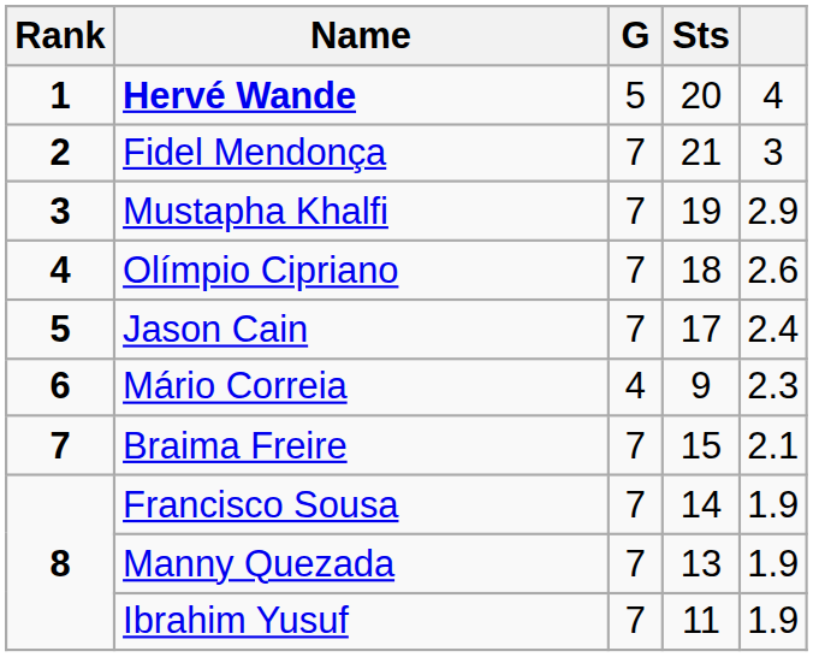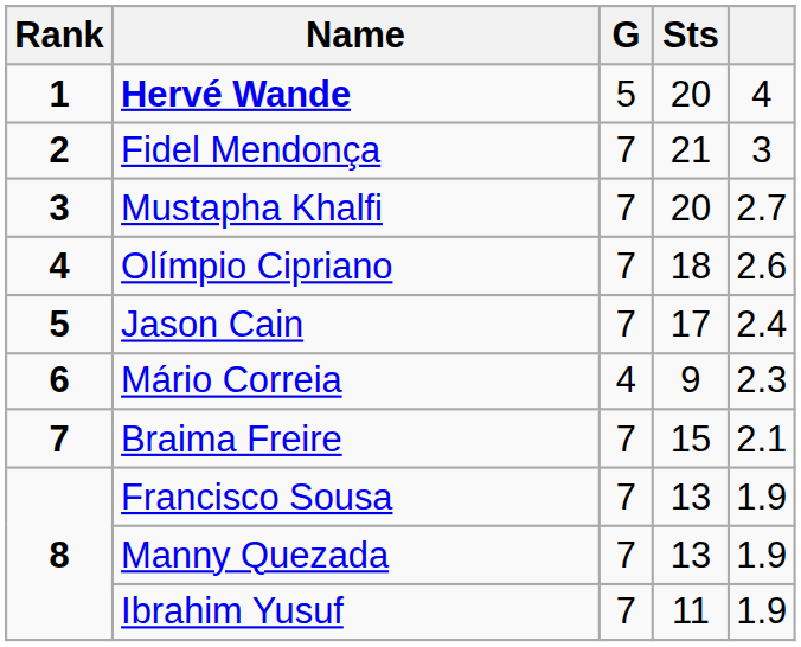 <table class="wikitable" style="text-align:center; font-size:90%;">
 <tr>
 <th width=10px>Rank</th>
 <th width=185px>Name</th>
 <th width=15px>G</th>
 <th width=10px>Sts</th>
 <th width=10px></th>
 </tr>
 <tr>
 <td><strong>1</strong></td>
 <td align=left> <strong><a href='#'>Hervé Wande</a></strong></td>
 <td>5</td>
 <td>20</td>
 <td>4</td>
 </tr>
 <tr>
 <td><strong>2</strong></td>
 <td align=left> <a href='#'>Fidel Mendonça</a></td>
 <td>7</td>
 <td>21</td>
 <td>3</td>
 </tr>
 <tr>
 <td><strong>3</strong></td>
 <td align=left> <a href='#'>Mustapha Khalfi</a></td>
 <td>7</td>
-<td>19</td>
-<td>2.9</td>
+<td>20</td>
+<td>2.7</td>
 </tr>
 <tr>
 <td><strong>4</strong></td>
 <td align=left> <a href='#'>Olímpio Cipriano</a></td>
 <td>7</td>
 <td>18</td>
 <td>2.6</td>
 </tr>
 <tr>
 <td><strong>5</strong></td>
 <td align=left> <a href='#'>Jason Cain</a></td>
 <td>7</td>
 <td>17</td>
 <td>2.4</td>
 </tr>
 <tr>
 <td><strong>6</strong></td>
 <td align=left> <a href='#'>Mário Correia</a></td>
 <td>4</td>
 <td>9</td>
 <td>2.3</td>
 </tr>
 <tr>
 <td><strong>7</strong></td>
 <td align=left> <a href='#'>Braima Freire</a></td>
 <td>7</td>
 <td>15</td>
 <td>2.1</td>
 </tr>
 <tr>
 <td rowspan=3><strong>8</strong></td>
 <td align=left> <a href='#'>Francisco Sousa</a></td>
 <td>7</td>
-<td>14</td>
+<td>13</td>
 <td>1.9</td>
 </tr>
 <tr>
 <td align=left> <a href='#'>Manny Quezada</a></td>
 <td>7</td>
 <td>13</td>
 <td>1.9</td>
 </tr>
 <tr>
 <td align=left> <a href='#'>Ibrahim Yusuf</a></td>
 <td>7</td>
 <td>11</td>
 <td>1.9</td>
 </tr>
 </table>
